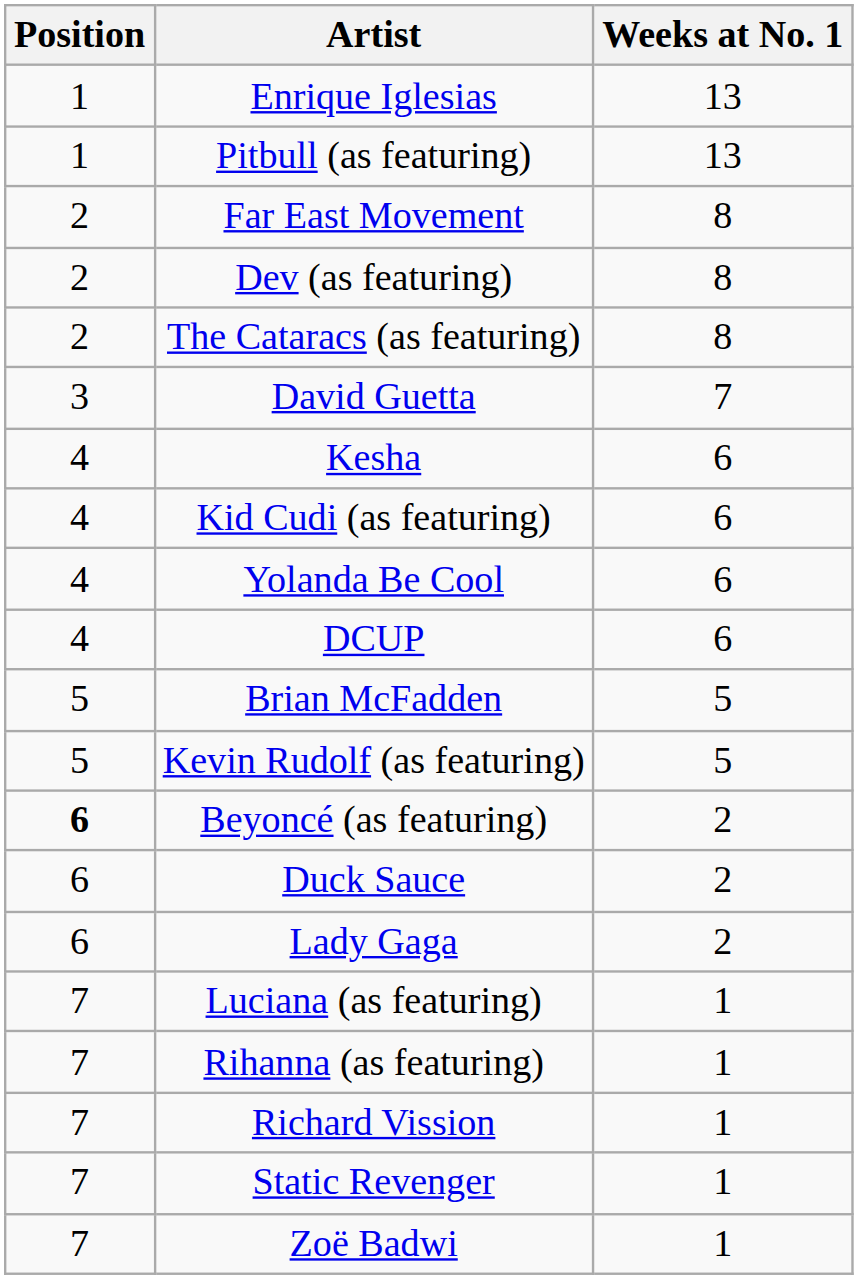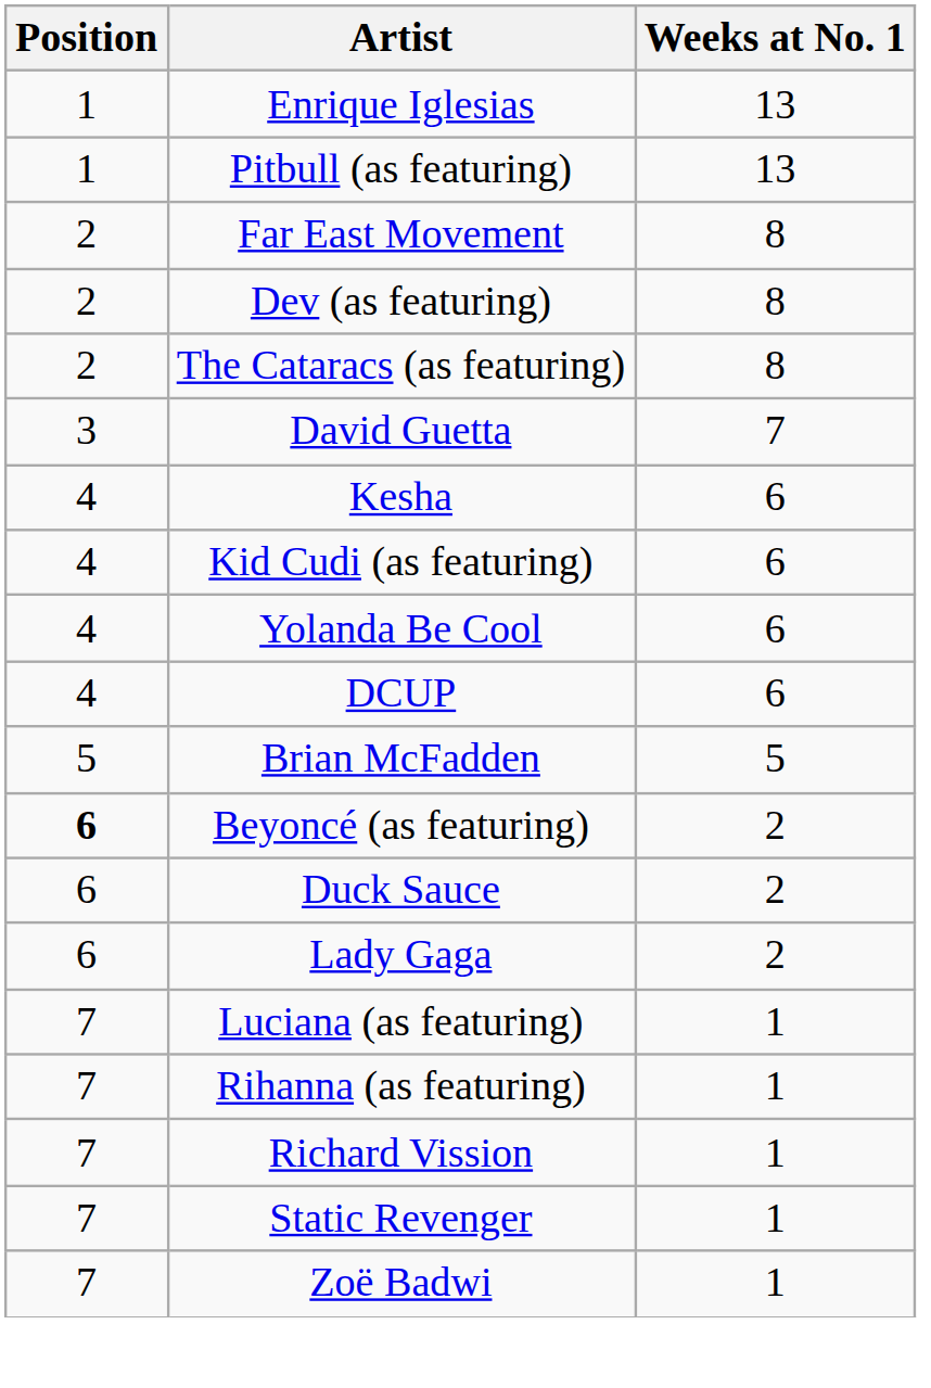 <table class="wikitable">
 <tr>
 <th style="text-align: center;">Position</th>
 <th style="text-align: center;">Artist</th>
 <th style="text-align: center;">Weeks at No. 1</th>
 </tr>
 <tr>
 <td style="text-align: center;">1</td>
 <td style="text-align: center;"><a href='#'>Enrique Iglesias</a></td>
 <td style="text-align: center;">13</td>
 </tr>
 <tr>
 <td style="text-align: center;">1</td>
 <td style="text-align: center;"><a href='#'>Pitbull</a> (as featuring)</td>
 <td style="text-align: center;">13</td>
 </tr>
 <tr>
 <td style="text-align: center;">2</td>
 <td style="text-align: center;"><a href='#'>Far East Movement</a></td>
 <td style="text-align: center;">8</td>
 </tr>
 <tr>
 <td style="text-align: center;">2</td>
 <td style="text-align: center;"><a href='#'>Dev</a> (as featuring)</td>
 <td style="text-align: center;">8</td>
 </tr>
 <tr>
 <td style="text-align: center;">2</td>
 <td style="text-align: center;"><a href='#'>The Cataracs</a> (as featuring)</td>
 <td style="text-align: center;">8</td>
 </tr>
 <tr>
 <td style="text-align: center;">3</td>
 <td style="text-align: center;"><a href='#'>David Guetta</a></td>
 <td style="text-align: center;">7</td>
 </tr>
 <tr>
 <td style="text-align: center;">4</td>
 <td style="text-align: center;"><a href='#'>Kesha</a></td>
 <td style="text-align: center;">6</td>
 </tr>
 <tr>
 <td style="text-align: center;">4</td>
 <td style="text-align: center;"><a href='#'>Kid Cudi</a> (as featuring)</td>
 <td style="text-align: center;">6</td>
 </tr>
 <tr>
 <td style="text-align: center;">4</td>
 <td style="text-align: center;"><a href='#'>Yolanda Be Cool</a></td>
 <td style="text-align: center;">6</td>
 </tr>
 <tr>
 <td style="text-align: center;">4</td>
 <td style="text-align: center;"><a href='#'>DCUP</a></td>
 <td style="text-align: center;">6</td>
 </tr>
 <tr>
 <td style="text-align: center;">5</td>
 <td style="text-align: center;"><a href='#'>Brian McFadden</a></td>
 <td style="text-align: center;">5</td>
 </tr>
 <tr>
-<td style="text-align: center;">5</td>
-<td style="text-align: center;"><a href='#'>Kevin Rudolf</a> (as featuring)</td>
-<td style="text-align: center;">5</td>
-</tr>
-<tr>
 <td style="text-align: center;"><strong>6</strong></td>
 <td style="text-align: center;"><a href='#'>Beyoncé</a> (as featuring)</td>
 <td style="text-align: center;">2</td>
 </tr>
 <tr>
 <td style="text-align: center;">6</td>
 <td style="text-align: center;"><a href='#'>Duck Sauce</a></td>
 <td style="text-align: center;">2</td>
 </tr>
 <tr>
 <td style="text-align: center;">6</td>
 <td style="text-align: center;"><a href='#'>Lady Gaga</a></td>
 <td style="text-align: center;">2</td>
 </tr>
 <tr>
 <td style="text-align: center;">7</td>
 <td style="text-align: center;"><a href='#'>Luciana</a> (as featuring)</td>
 <td style="text-align: center;">1</td>
 </tr>
 <tr>
 <td style="text-align: center;">7</td>
 <td style="text-align: center;"><a href='#'>Rihanna</a> (as featuring)</td>
 <td style="text-align: center;">1</td>
 </tr>
 <tr>
 <td style="text-align: center;">7</td>
 <td style="text-align: center;"><a href='#'>Richard Vission</a></td>
 <td style="text-align: center;">1</td>
 </tr>
 <tr>
 <td style="text-align: center;">7</td>
 <td style="text-align: center;"><a href='#'>Static Revenger</a></td>
 <td style="text-align: center;">1</td>
 </tr>
 <tr>
 <td style="text-align: center;">7</td>
 <td style="text-align: center;"><a href='#'>Zoë Badwi</a></td>
 <td style="text-align: center;">1</td>
 </tr>
 </table>
